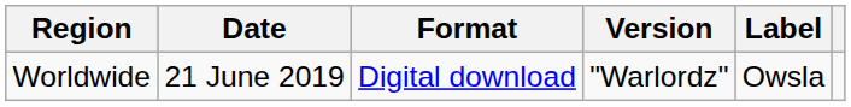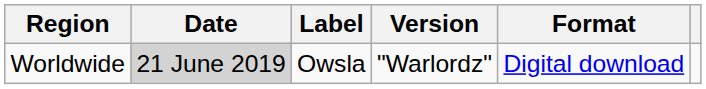 <table class="wikitable plainrowheaders">
 <tr>
 <th>Region</th>
 <th>Date</th>
+<th>Label</th>
+<th>Version</th>
 <th>Format</th>
-<th>Version</th>
-<th>Label</th>
 <th></th>
 </tr>
 <tr>
 <td rowspan="1" scope="row">Worldwide</td>
-<td>21 June 2019</td>
+<td style="background: lightgrey;">21 June 2019</td>
+<td rowspan="1">Owsla</td>
+<td>"Warlordz"</td>
 <td rowspan="1"><a href='#'>Digital download</a></td>
-<td>"Warlordz"</td>
-<td rowspan="1">Owsla</td>
 <td></td>
 </tr>
 </table>
